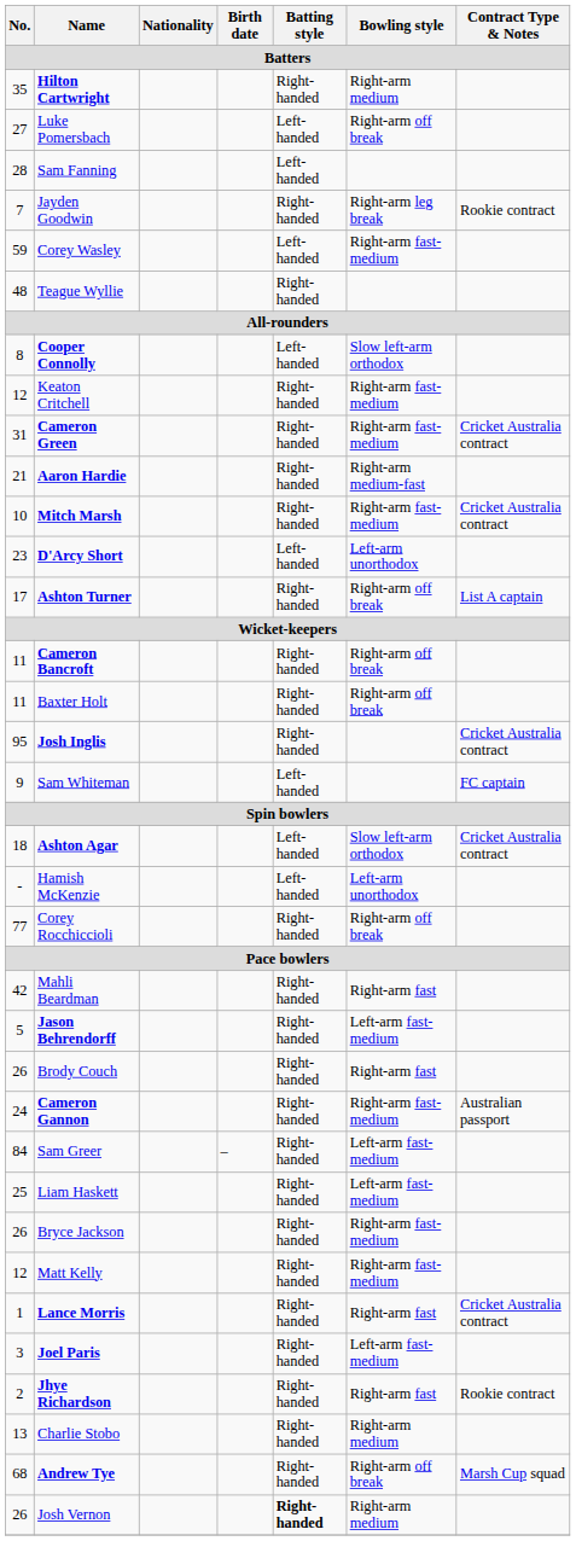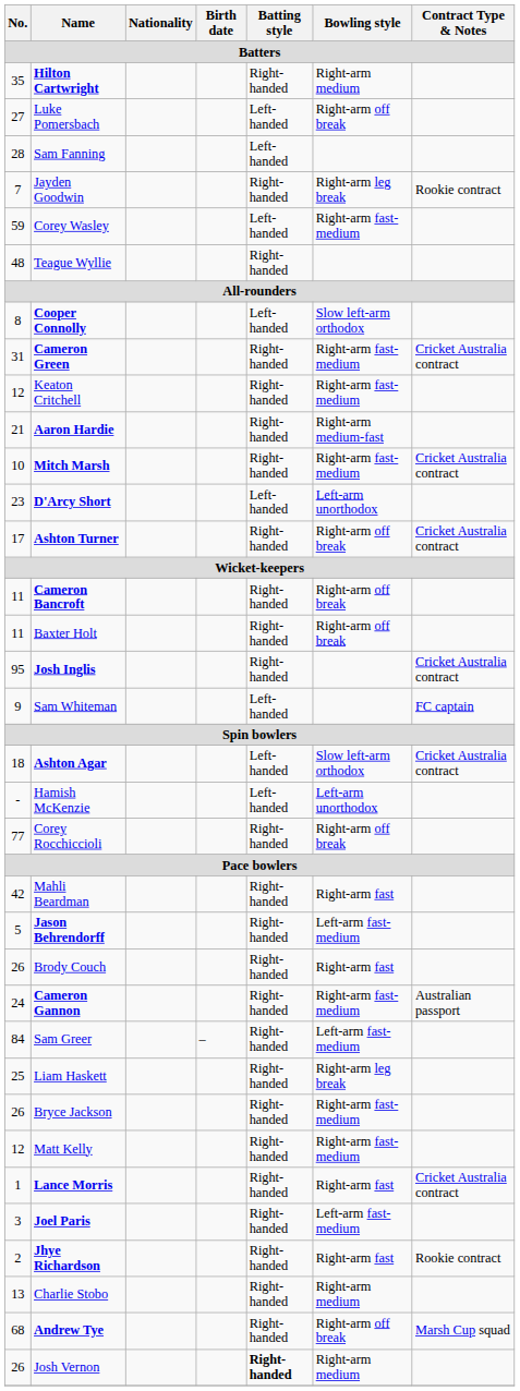 <table class="wikitable">
 <tr>
 <th>No.</th>
 <th>Name</th>
 <th>Nationality</th>
 <th>Birth date</th>
 <th>Batting style</th>
 <th>Bowling style</th>
 <th>Contract Type & Notes</th>
 </tr>
 <tr>
 <th colspan="7" style="background: #DCDCDC" align=right>Batters</th>
 </tr>
 <tr>
 <td style="text-align:center">35</td>
 <td><strong><a href='#'>Hilton Cartwright</a></strong></td>
 <td></td>
 <td></td>
 <td>Right-handed</td>
 <td>Right-arm <a href='#'>medium</a></td>
 <td></td>
 </tr>
 <tr>
 <td style="text-align:center">27</td>
 <td><a href='#'>Luke Pomersbach</a></td>
 <td></td>
 <td></td>
 <td>Left-handed</td>
 <td>Right-arm <a href='#'>off break</a></td>
 <td></td>
 </tr>
 <tr>
 <td style="text-align:center">28</td>
 <td><a href='#'>Sam Fanning</a></td>
 <td></td>
 <td></td>
 <td>Left-handed</td>
 <td></td>
 <td></td>
 </tr>
 <tr>
 <td style="text-align:center">7</td>
 <td><a href='#'>Jayden Goodwin</a></td>
 <td></td>
 <td></td>
 <td>Right-handed</td>
 <td>Right-arm <a href='#'>leg break</a></td>
 <td>Rookie contract</td>
 </tr>
 <tr>
 <td style="text-align:center">59</td>
 <td><a href='#'>Corey Wasley</a></td>
 <td></td>
 <td></td>
 <td>Left-handed</td>
 <td>Right-arm <a href='#'>fast-medium</a></td>
 <td></td>
 </tr>
 <tr>
 <td style="text-align:center">48</td>
 <td><a href='#'>Teague Wyllie</a></td>
 <td></td>
 <td></td>
 <td>Right-handed</td>
 <td></td>
 <td></td>
 </tr>
 <tr>
 <th colspan="7" style="background: #DCDCDC" align=right>All-rounders</th>
 </tr>
 <tr>
 <td style="text-align:center">8</td>
 <td><strong><a href='#'>Cooper Connolly</a></strong></td>
 <td></td>
 <td></td>
 <td>Left-handed</td>
 <td><a href='#'>Slow left-arm orthodox</a></td>
 <td></td>
 </tr>
 <tr>
+<td style="text-align:center">31</td>
+<td><strong><a href='#'>Cameron Green</a></strong></td>
+<td></td>
+<td></td>
+<td>Right-handed</td>
+<td>Right-arm <a href='#'>fast-medium</a></td>
+<td><a href='#'>Cricket Australia</a> contract</td>
+</tr>
+<tr>
 <td style="text-align:center">12</td>
 <td><a href='#'>Keaton Critchell</a></td>
 <td></td>
 <td></td>
 <td>Right-handed</td>
 <td>Right-arm <a href='#'>fast-medium</a></td>
 <td></td>
-</tr>
-<tr>
-<td style="text-align:center">31</td>
-<td><strong><a href='#'>Cameron Green</a></strong></td>
-<td></td>
-<td></td>
-<td>Right-handed</td>
-<td>Right-arm <a href='#'>fast-medium</a></td>
-<td><a href='#'>Cricket Australia</a> contract</td>
 </tr>
 <tr>
 <td style="text-align:center">21</td>
 <td><strong><a href='#'>Aaron Hardie</a></strong></td>
 <td></td>
 <td></td>
 <td>Right-handed</td>
 <td>Right-arm <a href='#'>medium-fast</a></td>
 <td></td>
 </tr>
 <tr>
 <td style="text-align:center">10</td>
 <td><strong><a href='#'>Mitch Marsh</a></strong></td>
 <td></td>
 <td></td>
 <td>Right-handed</td>
 <td>Right-arm <a href='#'>fast-medium</a></td>
 <td><a href='#'>Cricket Australia</a> contract</td>
 </tr>
 <tr>
 <td style="text-align:center">23</td>
 <td><strong><a href='#'>D'Arcy Short</a></strong></td>
 <td></td>
 <td></td>
 <td>Left-handed</td>
 <td><a href='#'>Left-arm unorthodox</a></td>
 <td></td>
 </tr>
 <tr>
 <td style="text-align:center">17</td>
 <td><strong><a href='#'>Ashton Turner</a></strong></td>
 <td></td>
 <td></td>
 <td>Right-handed</td>
 <td>Right-arm <a href='#'>off break</a></td>
-<td><a href='#'>List A captain</a></td>
+<td><a href='#'>Cricket Australia</a> contract</td>
 </tr>
 <tr>
 <th colspan="7" style="background: #DCDCDC" align=right>Wicket-keepers</th>
 </tr>
 <tr>
 <td style="text-align:center">11</td>
 <td><strong><a href='#'>Cameron Bancroft</a></strong></td>
 <td></td>
 <td></td>
 <td>Right-handed</td>
 <td>Right-arm <a href='#'>off break</a></td>
 <td></td>
 </tr>
 <tr>
 <td style="text-align:center">11</td>
 <td><a href='#'>Baxter Holt</a></td>
 <td></td>
 <td></td>
 <td>Right-handed</td>
 <td>Right-arm <a href='#'>off break</a></td>
 <td></td>
 </tr>
 <tr>
 <td style="text-align:center">95</td>
 <td><strong><a href='#'>Josh Inglis</a></strong></td>
 <td></td>
 <td></td>
 <td>Right-handed</td>
 <td></td>
 <td><a href='#'>Cricket Australia</a> contract</td>
 </tr>
 <tr>
 <td style="text-align:center">9</td>
 <td><a href='#'>Sam Whiteman</a></td>
 <td></td>
 <td></td>
 <td>Left-handed</td>
 <td></td>
 <td><a href='#'>FC captain</a></td>
 </tr>
 <tr>
 <th colspan="7" style="background: #DCDCDC" align=right>Spin bowlers</th>
 </tr>
 <tr>
 <td style="text-align:center">18</td>
 <td><strong><a href='#'>Ashton Agar</a></strong></td>
 <td></td>
 <td></td>
 <td>Left-handed</td>
 <td><a href='#'>Slow left-arm orthodox</a></td>
 <td><a href='#'>Cricket Australia</a> contract</td>
 </tr>
 <tr>
 <td style="text-align:center">-</td>
 <td><a href='#'>Hamish McKenzie</a></td>
 <td></td>
 <td></td>
 <td>Left-handed</td>
 <td><a href='#'>Left-arm unorthodox</a></td>
 <td></td>
 </tr>
 <tr>
 <td style="text-align:center">77</td>
 <td><a href='#'>Corey Rocchiccioli</a></td>
 <td></td>
 <td></td>
 <td>Right-handed</td>
 <td>Right-arm <a href='#'>off break</a></td>
 <td></td>
 </tr>
 <tr>
 <th colspan="7" style="background: #DCDCDC" align=right>Pace bowlers</th>
 </tr>
 <tr>
 <td style="text-align:center">42</td>
 <td><a href='#'>Mahli Beardman</a></td>
 <td></td>
 <td></td>
 <td>Right-handed</td>
 <td>Right-arm <a href='#'>fast</a></td>
 <td></td>
 </tr>
 <tr>
 <td style="text-align:center">5</td>
 <td><strong><a href='#'>Jason Behrendorff</a></strong></td>
 <td></td>
 <td></td>
 <td>Right-handed</td>
 <td>Left-arm <a href='#'>fast-medium</a></td>
 <td></td>
 </tr>
 <tr>
 <td style="text-align:center">26</td>
 <td><a href='#'>Brody Couch</a></td>
 <td></td>
 <td></td>
 <td>Right-handed</td>
 <td>Right-arm <a href='#'>fast</a></td>
 <td></td>
 </tr>
 <tr>
 <td style="text-align:center">24</td>
 <td><strong><a href='#'>Cameron Gannon</a></strong></td>
 <td></td>
 <td></td>
 <td>Right-handed</td>
 <td>Right-arm <a href='#'>fast-medium</a></td>
 <td>Australian passport</td>
 </tr>
 <tr>
 <td style="text-align:center">84</td>
 <td><a href='#'>Sam Greer</a></td>
 <td></td>
 <td>–</td>
 <td>Right-handed</td>
 <td>Left-arm <a href='#'>fast-medium</a></td>
 <td></td>
 </tr>
 <tr>
 <td style="text-align:center">25</td>
 <td><a href='#'>Liam Haskett</a></td>
 <td></td>
 <td></td>
 <td>Right-handed</td>
-<td>Left-arm <a href='#'>fast-medium</a></td>
+<td>Right-arm <a href='#'>leg break</a></td>
 <td></td>
 </tr>
 <tr>
 <td style="text-align:center">26</td>
 <td><a href='#'>Bryce Jackson</a></td>
 <td></td>
 <td></td>
 <td>Right-handed</td>
 <td>Right-arm <a href='#'>fast-medium</a></td>
 <td></td>
 </tr>
 <tr>
 <td style="text-align:center">12</td>
 <td><a href='#'>Matt Kelly</a></td>
 <td></td>
 <td></td>
 <td>Right-handed</td>
 <td>Right-arm <a href='#'>fast-medium</a></td>
 <td></td>
 </tr>
 <tr>
 <td style="text-align:center">1</td>
 <td><strong><a href='#'>Lance Morris</a></strong></td>
 <td></td>
 <td></td>
 <td>Right-handed</td>
 <td>Right-arm <a href='#'>fast</a></td>
 <td><a href='#'>Cricket Australia</a> contract</td>
 </tr>
 <tr>
 <td style="text-align:center">3</td>
 <td><strong><a href='#'>Joel Paris</a></strong></td>
 <td></td>
 <td></td>
 <td>Right-handed</td>
 <td>Left-arm <a href='#'>fast-medium</a></td>
 <td></td>
 </tr>
 <tr>
 <td style="text-align:center">2</td>
 <td><strong><a href='#'>Jhye Richardson</a></strong></td>
 <td></td>
 <td></td>
 <td>Right-handed</td>
 <td>Right-arm <a href='#'>fast</a></td>
 <td>Rookie contract</td>
 </tr>
 <tr>
 <td style="text-align:center">13</td>
 <td><a href='#'>Charlie Stobo</a></td>
 <td></td>
 <td></td>
 <td>Right-handed</td>
 <td>Right-arm <a href='#'>medium</a></td>
 <td></td>
 </tr>
 <tr>
 <td style="text-align:center">68</td>
 <td><strong><a href='#'>Andrew Tye</a></strong></td>
 <td></td>
 <td></td>
 <td>Right-handed</td>
 <td>Right-arm <a href='#'>off break</a></td>
 <td><a href='#'>Marsh Cup</a> squad</td>
 </tr>
 <tr>
 <td style="text-align:center">26</td>
 <td><a href='#'>Josh Vernon</a></td>
 <td></td>
 <td></td>
 <td><strong>Right-handed</strong></td>
 <td>Right-arm <a href='#'>medium</a></td>
 <td></td>
 </tr>
 <tr>
 </tr>
 </table>
